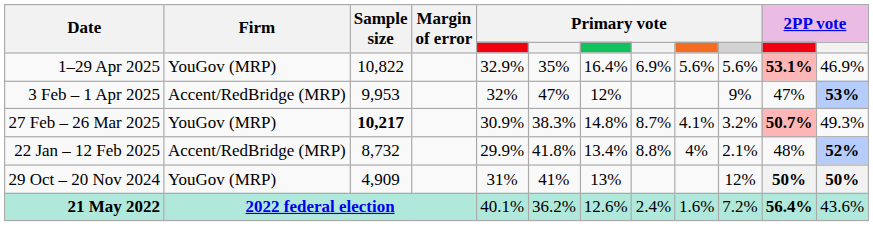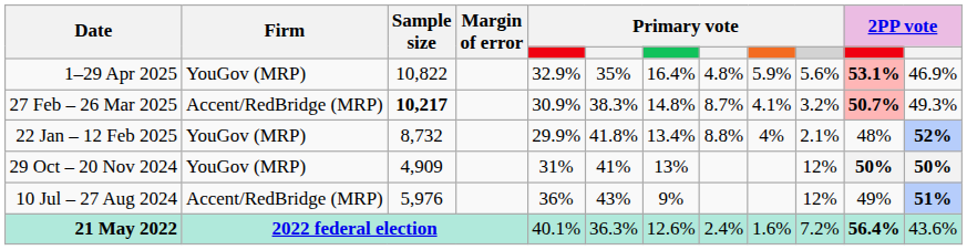 <table class="nowrap wikitable tpl-blanktable" style=text-align:center;font-size:90%>
 <tr>
 <th rowspan=2>Date</th>
 <th rowspan=2>Firm</th>
 <th rowspan=2>Sample<br>size</th>
 <th rowspan=2>Margin<br>of error</th>
 <th colspan=6>Primary vote</th>
 <th colspan=2 class=unsortable style=background:#ebbce3><a href='#'>2PP vote</a></th>
 </tr>
 <tr>
 <th style="background:#F00011"></th>
 <th style=background:></th>
 <th style=background:#10C25B></th>
 <th style=background:></th>
 <th style=background:#f36c21></th>
 <th style=background:lightgray></th>
 <th style="background:#F00011"></th>
 <th style=background:></th>
 </tr>
 <tr>
 <td align=right>1–29 Apr 2025</td>
 <td align=left>YouGov (MRP)</td>
 <td>10,822</td>
 <td></td>
 <td>32.9%</td>
 <td>35%</td>
 <td>16.4%</td>
-<td>6.9%</td>
-<td>5.6%</td>
+<td>4.8%</td>
+<td>5.9%</td>
 <td>5.6%</td>
 <th style="background:#FFB6B6">53.1%</th>
 <td>46.9%</td>
 </tr>
 <tr>
-<td align=right>3 Feb – 1 Apr 2025</td>
+<td align=right>27 Feb – 26 Mar 2025</td>
 <td align=left>Accent/RedBridge (MRP)</td>
-<td>9,953</td>
-<td></td>
-<td>32%</td>
-<td>47%</td>
-<td>12%</td>
-<td></td>
-<td></td>
-<td>9%</td>
-<td>47%</td>
-<th style="background:#B6CDFB">53%</th>
-</tr>
-<tr>
-<td align=right>27 Feb – 26 Mar 2025</td>
-<td align=left>YouGov (MRP)</td>
 <td><strong>10,217</strong></td>
 <td></td>
 <td>30.9%</td>
 <td>38.3%</td>
 <td>14.8%</td>
 <td>8.7%</td>
 <td>4.1%</td>
 <td>3.2%</td>
 <th style="background:#FFB6B6">50.7%</th>
 <td>49.3%</td>
 </tr>
 <tr>
 <td align=right>22 Jan – 12 Feb 2025</td>
-<td align=left>Accent/RedBridge (MRP)</td>
+<td align=left>YouGov (MRP)</td>
 <td>8,732</td>
 <td></td>
 <td>29.9%</td>
 <td>41.8%</td>
 <td>13.4%</td>
 <td>8.8%</td>
 <td>4%</td>
 <td>2.1%</td>
 <td>48%</td>
 <th style="background:#B6CDFB">52%</th>
 </tr>
 <tr>
 <td align=right>29 Oct – 20 Nov 2024</td>
 <td align=left>YouGov (MRP)</td>
 <td>4,909</td>
 <td></td>
 <td>31%</td>
 <td>41%</td>
 <td>13%</td>
 <td></td>
 <td></td>
 <td>12%</td>
 <th>50%</th>
 <th>50%</th>
 </tr>
+<tr>
+<td align=right>10 Jul – 27 Aug 2024</td>
+<td align=left>Accent/RedBridge (MRP)</td>
+<td>5,976</td>
+<td></td>
+<td>36%</td>
+<td>43%</td>
+<td>9%</td>
+<td></td>
+<td></td>
+<td>12%</td>
+<td>49%</td>
+<th style="background:#B6CDFB">51%</th>
+</tr>
 <tr style="background:#b0e9db">
 <td style="text-align:right" data-sort-value="21-May-2022"><strong>21 May 2022</strong></td>
 <td colspan="3" style="text-align:center"><strong><a href='#'>2022 federal election</a></strong></td>
 <td>40.1%</td>
-<td>36.2%</td>
+<td>36.3%</td>
 <td>12.6%</td>
 <td>2.4%</td>
 <td>1.6%</td>
 <td>7.2%</td>
 <td><strong>56.4%</strong></td>
 <td>43.6%</td>
 </tr>
 </table>
